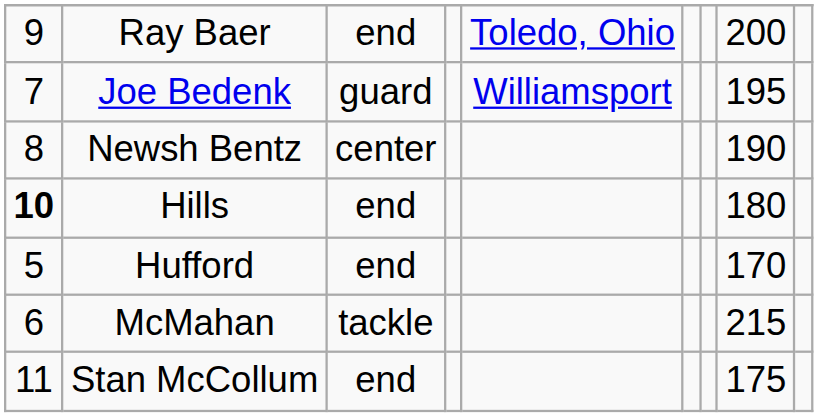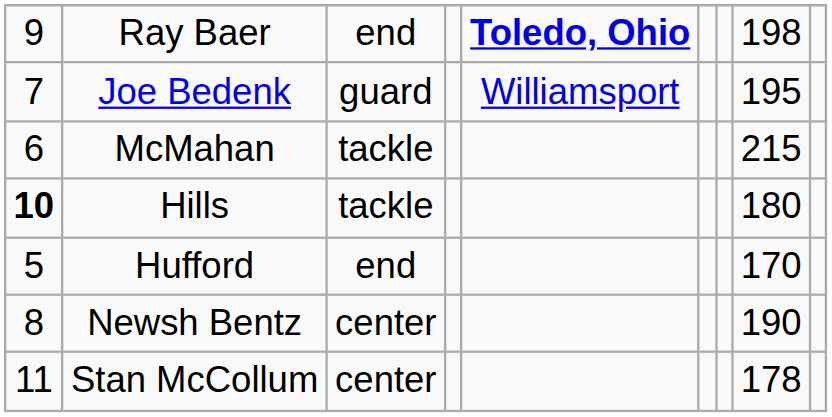 <table class=wikitable style="text-align:center">
 <tr>
 </tr>
 <tr>
 <td>9</td>
 <td>Ray Baer</td>
 <td>end</td>
 <td></td>
-<td><a href='#'>Toledo, Ohio</a></td>
+<td><strong><a href='#'>Toledo, Ohio</a></strong></td>
 <td></td>
 <td></td>
-<td>200</td>
+<td>198</td>
 <td></td>
 </tr>
 <tr>
 <td>7</td>
 <td><a href='#'>Joe Bedenk</a></td>
 <td>guard</td>
 <td></td>
 <td><a href='#'>Williamsport</a></td>
 <td></td>
 <td></td>
 <td>195</td>
 <td></td>
 </tr>
 <tr>
-<td>8</td>
-<td>Newsh Bentz</td>
-<td>center</td>
+<td>6</td>
+<td>McMahan</td>
+<td>tackle</td>
 <td></td>
 <td></td>
 <td></td>
 <td></td>
-<td>190</td>
+<td>215</td>
 <td></td>
 </tr>
 <tr>
 <td><strong>10</strong></td>
 <td>Hills</td>
-<td>end</td>
+<td>tackle</td>
 <td></td>
 <td></td>
 <td></td>
 <td></td>
 <td>180</td>
 <td></td>
 </tr>
 <tr>
 <td>5</td>
 <td>Hufford</td>
 <td>end</td>
 <td></td>
 <td></td>
 <td></td>
 <td></td>
 <td>170</td>
 <td></td>
 </tr>
 <tr>
-<td>6</td>
-<td>McMahan</td>
-<td>tackle</td>
+<td>8</td>
+<td>Newsh Bentz</td>
+<td>center</td>
 <td></td>
 <td></td>
 <td></td>
 <td></td>
-<td>215</td>
+<td>190</td>
 <td></td>
 </tr>
 <tr>
 <td>11</td>
 <td>Stan McCollum</td>
-<td>end</td>
+<td>center</td>
 <td></td>
 <td></td>
 <td></td>
 <td></td>
-<td>175</td>
+<td>178</td>
 <td></td>
 </tr>
 </table>
